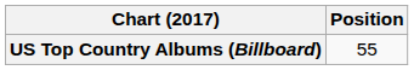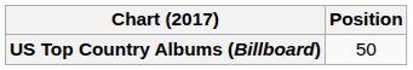 <table class="wikitable plainrowheaders" style="text-align:center">
 <tr>
 <th scope="col">Chart (2017)</th>
 <th scope="col">Position</th>
 </tr>
 <tr>
 <th scope="row">US Top Country Albums (<em>Billboard</em>)</th>
-<td>55</td>
+<td>50</td>
 </tr>
 </table>
